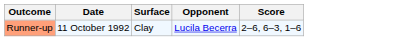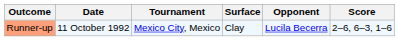 <table class="sortable wikitable" style=font-size:97%>
 <tr>
 <th>Outcome</th>
 <th>Date</th>
+<th>Tournament</th>
 <th>Surface</th>
 <th>Opponent</th>
 <th>Score</th>
 </tr>
 <tr style="background:#f0f8ff;">
 <td bgcolor="FFA07A">Runner-up</td>
 <td>11 October 1992</td>
+<td><a href='#'>Mexico City</a>, Mexico</td>
 <td>Clay</td>
 <td> <a href='#'>Lucila Becerra</a></td>
 <td>2–6, 6–3, 1–6</td>
 </tr>
 </table>
